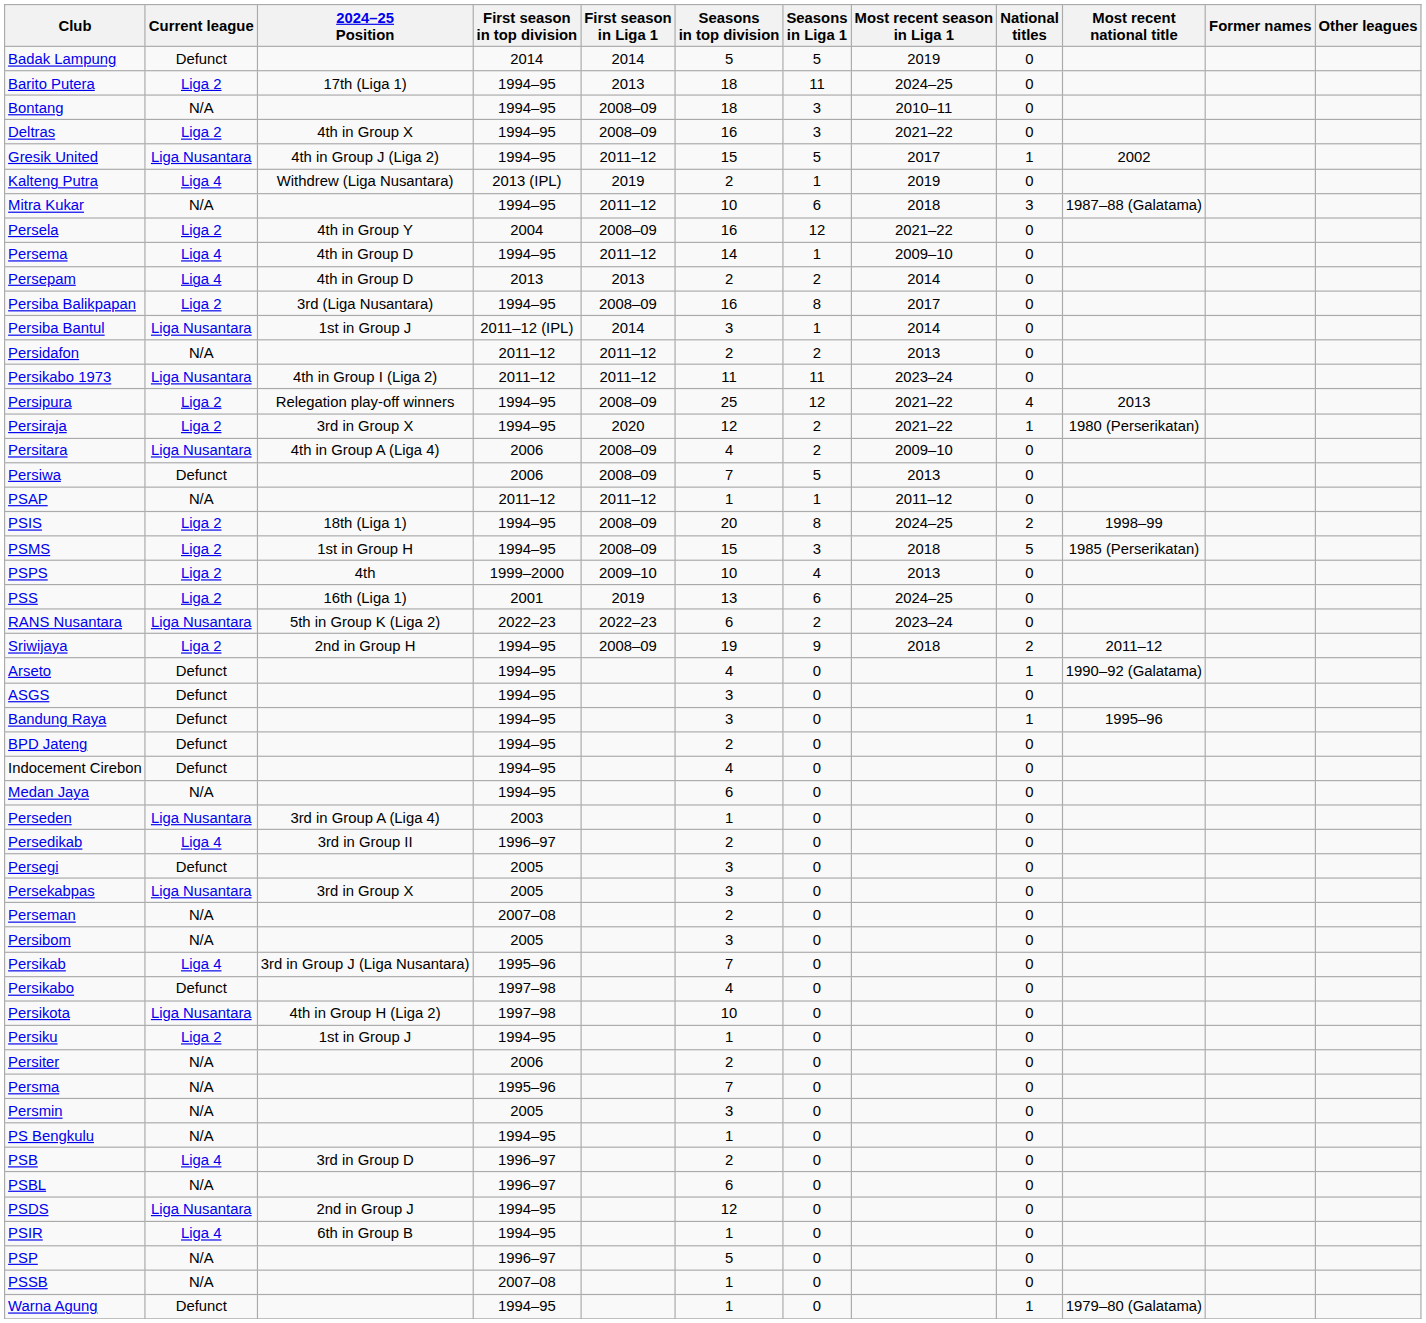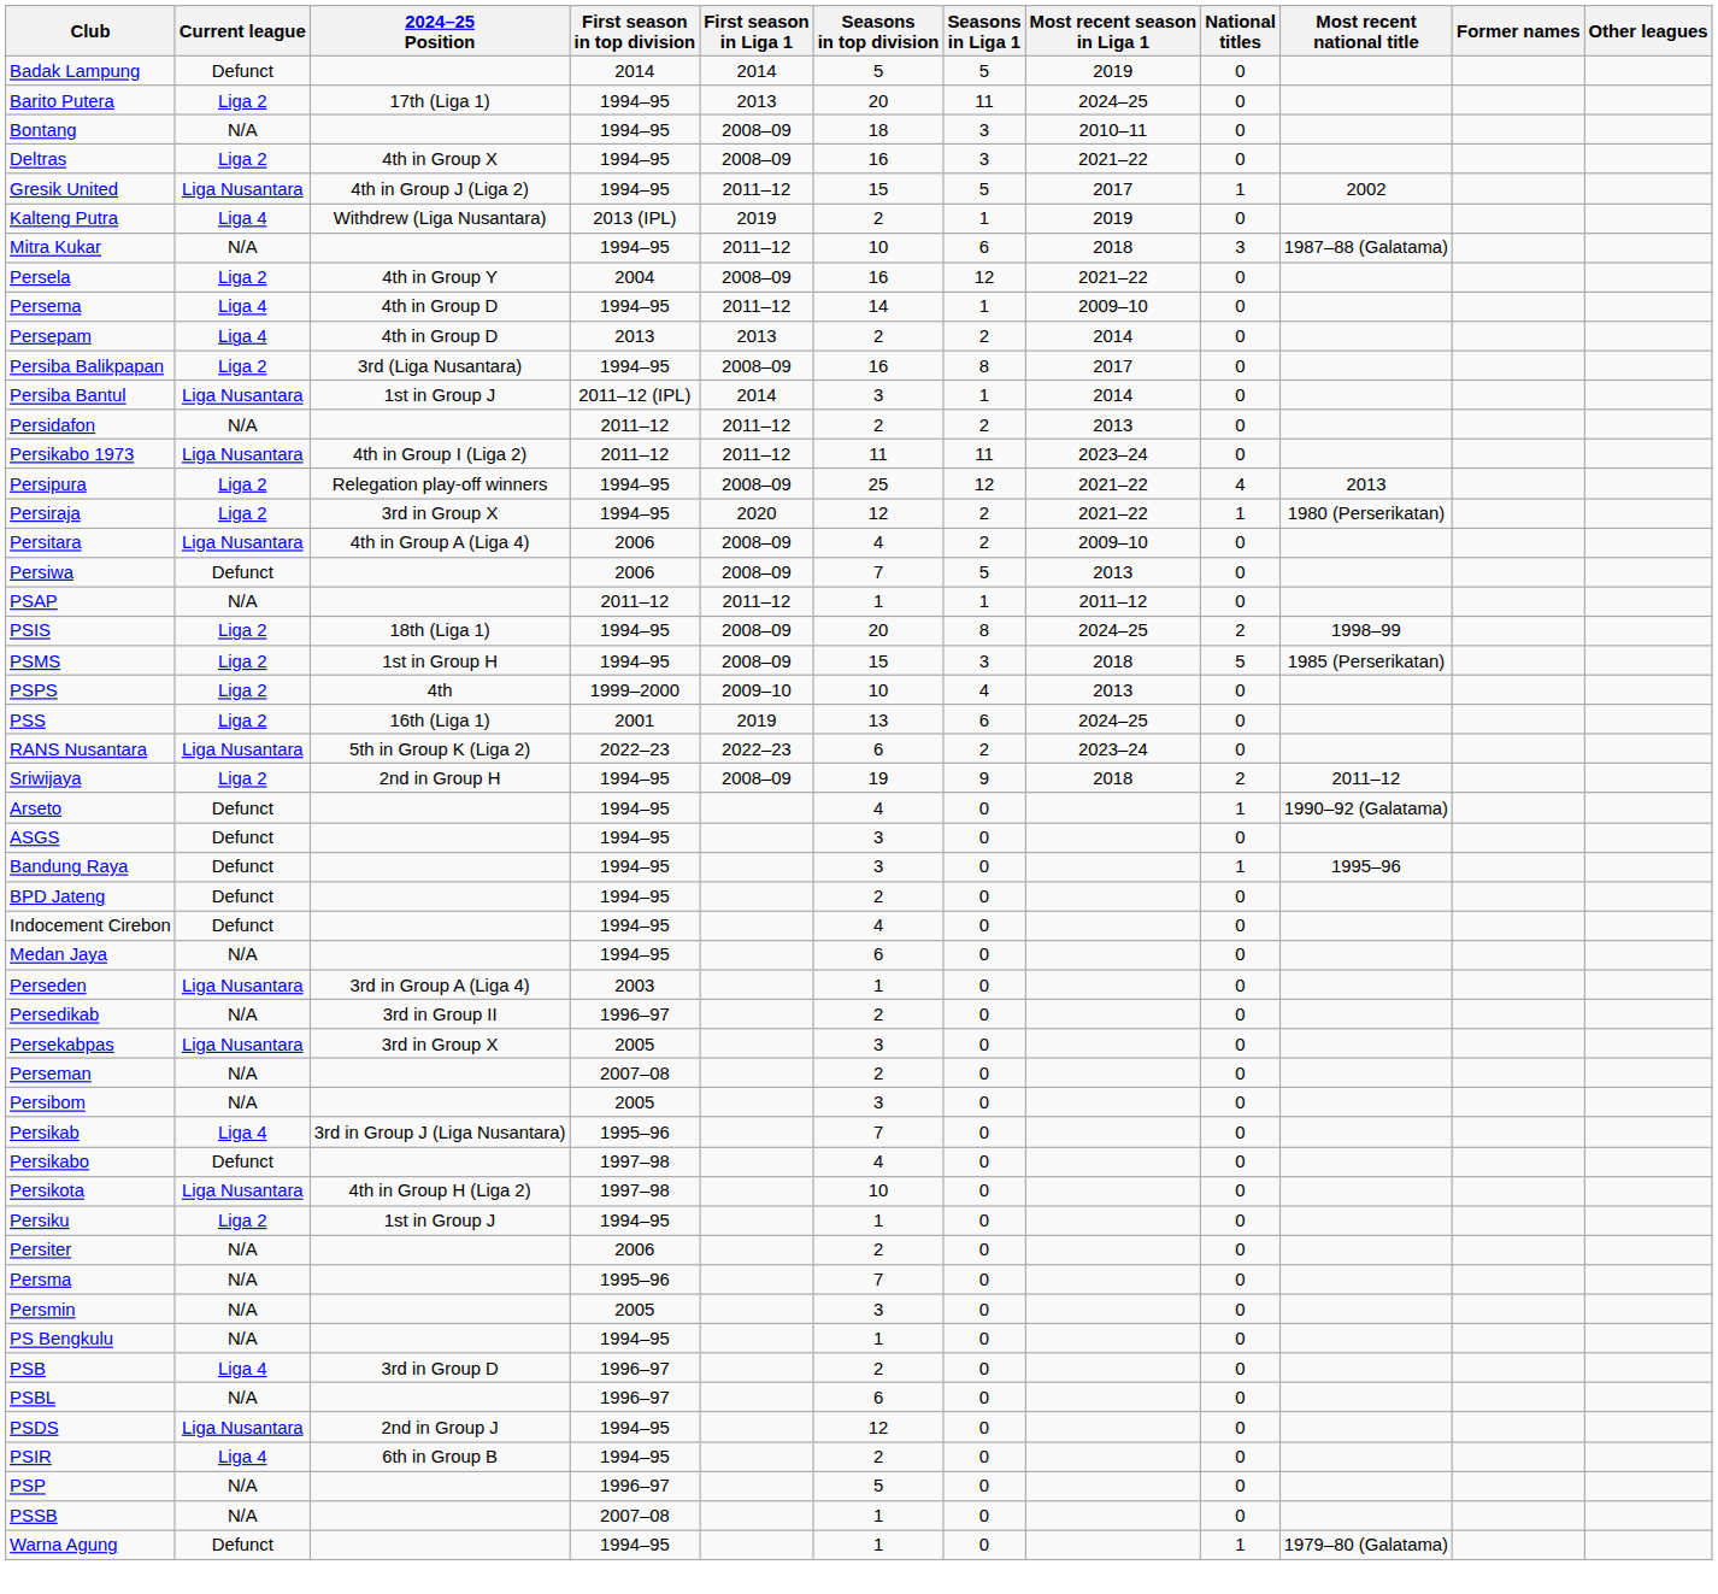 <table class="wikitable sortable" style="text-align: center; font-size: 80%;">
 <tr>
 <th>Club</th>
 <th class="nowrap">Current league</th>
 <th><a href='#'>2024–25</a><br>Position</th>
 <th class="nowrap">First season<br>in top division</th>
 <th class="nowrap">First season<br>in Liga 1</th>
 <th class="nowrap">Seasons<br>in top division</th>
 <th class="nowrap">Seasons<br>in Liga 1</th>
 <th class="nowrap">Most recent season<br>in Liga 1</th>
 <th class="nowrap">National<br>titles</th>
 <th>Most recent<br>national title</th>
 <th class="nowrap">Former names</th>
 <th class="nowrap">Other leagues</th>
 </tr>
 <tr>
 <td style="text-align: left;"><a href='#'>Badak Lampung</a></td>
 <td>Defunct</td>
 <td></td>
 <td>2014</td>
 <td>2014</td>
 <td>5</td>
 <td>5</td>
 <td>2019</td>
 <td>0</td>
 <td></td>
 <td></td>
 <td></td>
 </tr>
 <tr>
 <td style="text-align: left;"><a href='#'>Barito Putera</a></td>
 <td><a href='#'>Liga 2</a></td>
 <td> 17th (Liga 1)</td>
 <td>1994–95</td>
 <td>2013</td>
-<td>18</td>
+<td>20</td>
 <td>11</td>
 <td>2024–25</td>
 <td>0</td>
 <td></td>
 <td></td>
 <td></td>
 </tr>
 <tr>
 <td style="text-align: left;"><a href='#'>Bontang</a></td>
 <td>N/A</td>
 <td></td>
 <td>1994–95</td>
 <td>2008–09</td>
 <td>18</td>
 <td>3</td>
 <td>2010–11</td>
 <td>0</td>
 <td></td>
 <td></td>
 <td></td>
 </tr>
 <tr>
 <td style="text-align: left;"><a href='#'>Deltras</a></td>
 <td><a href='#'>Liga 2</a></td>
 <td>4th in  Group X</td>
 <td>1994–95</td>
 <td>2008–09</td>
 <td>16</td>
 <td>3</td>
 <td>2021–22</td>
 <td>0</td>
 <td></td>
 <td></td>
 <td></td>
 </tr>
 <tr>
 <td style="text-align: left;"><a href='#'>Gresik United</a></td>
 <td><a href='#'>Liga Nusantara</a></td>
 <td> 4th in  Group J (Liga 2)</td>
 <td>1994–95</td>
 <td>2011–12</td>
 <td>15</td>
 <td>5</td>
 <td>2017</td>
 <td>1</td>
 <td>2002</td>
 <td></td>
 <td></td>
 </tr>
 <tr>
 <td style="text-align: left;"><a href='#'>Kalteng Putra</a></td>
 <td><a href='#'>Liga 4</a></td>
 <td> Withdrew (Liga Nusantara)</td>
 <td>2013 (IPL)</td>
 <td>2019</td>
 <td>2</td>
 <td>1</td>
 <td>2019</td>
 <td>0</td>
 <td></td>
 <td></td>
 <td></td>
 </tr>
 <tr>
 <td style="text-align: left;"><a href='#'>Mitra Kukar</a></td>
 <td>N/A</td>
 <td></td>
 <td>1994–95</td>
 <td>2011–12</td>
 <td>10</td>
 <td>6</td>
 <td>2018</td>
 <td>3</td>
 <td style="white-space: nowrap;">1987–88 (Galatama)</td>
 <td></td>
 <td></td>
 </tr>
 <tr>
 <td style="text-align: left;"><a href='#'>Persela</a></td>
 <td><a href='#'>Liga 2</a></td>
 <td>4th in  Group Y</td>
 <td>2004</td>
 <td>2008–09</td>
 <td>16</td>
 <td>12</td>
 <td>2021–22</td>
 <td>0</td>
 <td></td>
 <td></td>
 <td></td>
 </tr>
 <tr>
 <td style="text-align: left;"><a href='#'>Persema</a></td>
 <td><a href='#'>Liga 4</a></td>
 <td>4th in   Group D</td>
 <td>1994–95</td>
 <td>2011–12</td>
 <td>14</td>
 <td>1</td>
 <td>2009–10</td>
 <td>0</td>
 <td></td>
 <td></td>
 <td></td>
 </tr>
 <tr>
 <td style="text-align: left;"><a href='#'>Persepam</a></td>
 <td><a href='#'>Liga 4</a></td>
 <td>4th in   Group D</td>
 <td>2013</td>
 <td>2013</td>
 <td>2</td>
 <td>2</td>
 <td>2014</td>
 <td>0</td>
 <td></td>
 <td></td>
 <td></td>
 </tr>
 <tr>
 <td class="nowrap" style="text-align: left;"><a href='#'>Persiba Balikpapan</a></td>
 <td><a href='#'>Liga 2</a></td>
 <td> 3rd (Liga Nusantara)</td>
 <td>1994–95</td>
 <td>2008–09</td>
 <td>16</td>
 <td>8</td>
 <td>2017</td>
 <td>0</td>
 <td></td>
 <td></td>
 <td></td>
 </tr>
 <tr>
 <td style="text-align: left;"><a href='#'>Persiba Bantul</a></td>
 <td><a href='#'>Liga Nusantara</a></td>
 <td>1st in  Group J</td>
 <td>2011–12 (IPL)</td>
 <td>2014</td>
 <td>3</td>
 <td>1</td>
 <td>2014</td>
 <td>0</td>
 <td></td>
 <td></td>
 <td></td>
 </tr>
 <tr>
 <td style="text-align: left;"><a href='#'>Persidafon</a></td>
 <td>N/A</td>
 <td></td>
 <td>2011–12</td>
 <td>2011–12</td>
 <td>2</td>
 <td>2</td>
 <td>2013</td>
 <td>0</td>
 <td></td>
 <td></td>
 <td></td>
 </tr>
 <tr>
 <td style="text-align: left;"><a href='#'>Persikabo 1973</a></td>
 <td><a href='#'>Liga Nusantara</a></td>
 <td> 4th in  Group I (Liga 2)</td>
 <td>2011–12</td>
 <td>2011–12</td>
 <td>11</td>
 <td>11</td>
 <td>2023–24</td>
 <td>0</td>
 <td></td>
 <td></td>
 <td></td>
 </tr>
 <tr>
 <td style="text-align: left;"><a href='#'>Persipura</a></td>
 <td><a href='#'>Liga 2</a></td>
 <td>Relegation play-off winners</td>
 <td>1994–95</td>
 <td>2008–09</td>
 <td>25</td>
 <td>12</td>
 <td>2021–22</td>
 <td>4</td>
 <td>2013</td>
 <td></td>
 <td></td>
 </tr>
 <tr>
 <td style="text-align: left;"><a href='#'>Persiraja</a></td>
 <td><a href='#'>Liga 2</a></td>
 <td>3rd in  Group X</td>
 <td>1994–95</td>
 <td>2020</td>
 <td>12</td>
 <td>2</td>
 <td>2021–22</td>
 <td>1</td>
 <td>1980 (Perserikatan)</td>
 <td></td>
 <td></td>
 </tr>
 <tr>
 <td style="text-align: left;"><a href='#'>Persitara</a></td>
 <td><a href='#'>Liga Nusantara</a></td>
 <td> 4th in   Group A (Liga 4)</td>
 <td>2006</td>
 <td>2008–09</td>
 <td>4</td>
 <td>2</td>
 <td>2009–10</td>
 <td>0</td>
 <td></td>
 <td></td>
 <td></td>
 </tr>
 <tr>
 <td style="text-align: left;"><a href='#'>Persiwa</a></td>
 <td>Defunct</td>
 <td></td>
 <td>2006</td>
 <td>2008–09</td>
 <td>7</td>
 <td>5</td>
 <td>2013</td>
 <td>0</td>
 <td></td>
 <td></td>
 <td></td>
 </tr>
 <tr>
 <td style="text-align: left;"><a href='#'>PSAP</a></td>
 <td>N/A</td>
 <td></td>
 <td>2011–12</td>
 <td>2011–12</td>
 <td>1</td>
 <td>1</td>
 <td>2011–12</td>
 <td>0</td>
 <td></td>
 <td></td>
 <td></td>
 </tr>
 <tr>
 <td style="text-align: left;"><a href='#'>PSIS</a></td>
 <td><a href='#'>Liga 2</a></td>
 <td> 18th (Liga 1)</td>
 <td>1994–95</td>
 <td>2008–09</td>
 <td>20</td>
 <td>8</td>
 <td>2024–25</td>
 <td>2</td>
 <td>1998–99</td>
 <td></td>
 <td></td>
 </tr>
 <tr>
 <td style="text-align: left;"><a href='#'>PSMS</a></td>
 <td><a href='#'>Liga 2</a></td>
 <td>1st in  Group H</td>
 <td>1994–95</td>
 <td>2008–09</td>
 <td>15</td>
 <td>3</td>
 <td>2018</td>
 <td>5</td>
 <td>1985 (Perserikatan)</td>
 <td></td>
 <td></td>
 </tr>
 <tr>
 <td style="text-align: left;"><a href='#'>PSPS</a></td>
 <td><a href='#'>Liga 2</a></td>
 <td>4th</td>
 <td>1999–2000</td>
 <td>2009–10</td>
 <td>10</td>
 <td>4</td>
 <td>2013</td>
 <td>0</td>
 <td></td>
 <td></td>
 <td></td>
 </tr>
 <tr>
 <td style="text-align: left;"><a href='#'>PSS</a></td>
 <td><a href='#'>Liga 2</a></td>
 <td> 16th (Liga 1)</td>
 <td>2001</td>
 <td>2019</td>
 <td>13</td>
 <td>6</td>
 <td>2024–25</td>
 <td>0</td>
 <td></td>
 <td></td>
 <td></td>
 </tr>
 <tr>
 <td style="text-align: left;"><a href='#'>RANS Nusantara</a></td>
 <td><a href='#'>Liga Nusantara</a></td>
 <td> 5th in  Group K (Liga 2)</td>
 <td>2022–23</td>
 <td>2022–23</td>
 <td>6</td>
 <td>2</td>
 <td>2023–24</td>
 <td>0</td>
 <td></td>
 <td></td>
 <td></td>
 </tr>
 <tr>
 <td style="text-align: left;"><a href='#'>Sriwijaya</a></td>
 <td><a href='#'>Liga 2</a></td>
 <td>2nd in  Group H</td>
 <td>1994–95</td>
 <td>2008–09</td>
 <td>19</td>
 <td>9</td>
 <td>2018</td>
 <td>2</td>
 <td>2011–12</td>
 <td></td>
 <td></td>
 </tr>
 <tr>
 <td style="text-align: left;"><a href='#'>Arseto</a></td>
 <td>Defunct</td>
 <td></td>
 <td>1994–95</td>
 <td></td>
 <td>4</td>
 <td>0</td>
 <td></td>
 <td>1</td>
 <td>1990–92 (Galatama)</td>
 <td></td>
 <td></td>
 </tr>
 <tr>
 <td style="text-align: left;"><a href='#'>ASGS</a></td>
 <td>Defunct</td>
 <td></td>
 <td>1994–95</td>
 <td></td>
 <td>3</td>
 <td>0</td>
 <td></td>
 <td>0</td>
 <td></td>
 <td></td>
 <td></td>
 </tr>
 <tr>
 <td style="text-align: left;"><a href='#'>Bandung Raya</a></td>
 <td>Defunct</td>
 <td></td>
 <td>1994–95</td>
 <td></td>
 <td>3</td>
 <td>0</td>
 <td></td>
 <td>1</td>
 <td>1995–96</td>
 <td></td>
 <td></td>
 </tr>
 <tr>
 <td style="text-align: left;"><a href='#'>BPD Jateng</a></td>
 <td>Defunct</td>
 <td></td>
 <td>1994–95</td>
 <td></td>
 <td>2</td>
 <td>0</td>
 <td></td>
 <td>0</td>
 <td></td>
 <td></td>
 <td></td>
 </tr>
 <tr>
 <td style="text-align: left;">Indocement Cirebon</td>
 <td>Defunct</td>
 <td></td>
 <td>1994–95</td>
 <td></td>
 <td>4</td>
 <td>0</td>
 <td></td>
 <td>0</td>
 <td></td>
 <td></td>
 <td></td>
 </tr>
 <tr>
 <td style="text-align: left;"><a href='#'>Medan Jaya</a></td>
 <td>N/A</td>
 <td></td>
 <td>1994–95</td>
 <td></td>
 <td>6</td>
 <td>0</td>
 <td></td>
 <td>0</td>
 <td></td>
 <td></td>
 <td></td>
 </tr>
 <tr>
 <td style="text-align: left;"><a href='#'>Perseden</a></td>
 <td><a href='#'>Liga Nusantara</a></td>
 <td> 3rd in   Group A (Liga 4)</td>
 <td>2003</td>
 <td></td>
 <td>1</td>
 <td>0</td>
 <td></td>
 <td>0</td>
 <td></td>
 <td></td>
 <td></td>
 </tr>
 <tr>
 <td style="text-align: left;"><a href='#'>Persedikab</a></td>
-<td><a href='#'>Liga 4</a></td>
+<td>N/A</td>
 <td>3rd in   Group II</td>
 <td>1996–97</td>
 <td></td>
 <td>2</td>
-<td>0</td>
-<td></td>
-<td>0</td>
-<td></td>
-<td></td>
-<td></td>
-</tr>
-<tr>
-<td style="text-align: left;"><a href='#'>Persegi</a></td>
-<td>Defunct</td>
-<td></td>
-<td>2005</td>
-<td></td>
-<td>3</td>
 <td>0</td>
 <td></td>
 <td>0</td>
 <td></td>
 <td></td>
 <td></td>
 </tr>
 <tr>
 <td style="text-align: left;"><a href='#'>Persekabpas</a></td>
 <td><a href='#'>Liga Nusantara</a></td>
 <td>3rd in  Group X</td>
 <td>2005</td>
 <td></td>
 <td>3</td>
 <td>0</td>
 <td></td>
 <td>0</td>
 <td></td>
 <td></td>
 <td></td>
 </tr>
 <tr>
 <td style="text-align: left;"><a href='#'>Perseman</a></td>
 <td>N/A</td>
 <td></td>
 <td>2007–08</td>
 <td></td>
 <td>2</td>
 <td>0</td>
 <td></td>
 <td>0</td>
 <td></td>
 <td></td>
 <td></td>
 </tr>
 <tr>
 <td style="text-align: left;"><a href='#'>Persibom</a></td>
 <td>N/A</td>
 <td></td>
 <td>2005</td>
 <td></td>
 <td>3</td>
 <td>0</td>
 <td></td>
 <td>0</td>
 <td></td>
 <td></td>
 <td></td>
 </tr>
 <tr>
 <td style="text-align: left;"><a href='#'>Persikab</a></td>
 <td><a href='#'>Liga 4</a></td>
 <td style="white-space: nowrap;"> 3rd in  Group J (Liga Nusantara)</td>
 <td>1995–96</td>
 <td></td>
 <td>7</td>
 <td>0</td>
 <td></td>
 <td>0</td>
 <td></td>
 <td></td>
 <td></td>
 </tr>
 <tr>
 <td style="text-align: left;"><a href='#'>Persikabo</a></td>
 <td>Defunct</td>
 <td></td>
 <td>1997–98</td>
 <td></td>
 <td>4</td>
 <td>0</td>
 <td></td>
 <td>0</td>
 <td></td>
 <td></td>
 <td></td>
 </tr>
 <tr>
 <td style="text-align: left;"><a href='#'>Persikota</a></td>
 <td><a href='#'>Liga Nusantara</a></td>
 <td> 4th in  Group H (Liga 2)</td>
 <td>1997–98</td>
 <td></td>
 <td>10</td>
 <td>0</td>
 <td></td>
 <td>0</td>
 <td></td>
 <td></td>
 <td></td>
 </tr>
 <tr>
 <td style="text-align: left;"><a href='#'>Persiku</a></td>
 <td><a href='#'>Liga 2</a></td>
 <td>1st in  Group J</td>
 <td>1994–95</td>
 <td></td>
 <td>1</td>
 <td>0</td>
 <td></td>
 <td>0</td>
 <td></td>
 <td></td>
 <td></td>
 </tr>
 <tr>
 <td style="text-align: left;"><a href='#'>Persiter</a></td>
 <td>N/A</td>
 <td></td>
 <td>2006</td>
 <td></td>
 <td>2</td>
 <td>0</td>
 <td></td>
 <td>0</td>
 <td></td>
 <td></td>
 <td></td>
 </tr>
 <tr>
 <td style="text-align: left;"><a href='#'>Persma</a></td>
 <td>N/A</td>
 <td></td>
 <td>1995–96</td>
 <td></td>
 <td>7</td>
 <td>0</td>
 <td></td>
 <td>0</td>
 <td></td>
 <td></td>
 <td></td>
 </tr>
 <tr>
 <td style="text-align: left;"><a href='#'>Persmin</a></td>
 <td>N/A</td>
 <td></td>
 <td>2005</td>
 <td></td>
 <td>3</td>
 <td>0</td>
 <td></td>
 <td>0</td>
 <td></td>
 <td></td>
 <td></td>
 </tr>
 <tr>
 <td style="text-align: left;"><a href='#'>PS Bengkulu</a></td>
 <td>N/A</td>
 <td></td>
 <td>1994–95</td>
 <td></td>
 <td>1</td>
 <td>0</td>
 <td></td>
 <td>0</td>
 <td></td>
 <td></td>
 <td></td>
 </tr>
 <tr>
 <td style="text-align: left;"><a href='#'>PSB</a></td>
 <td><a href='#'>Liga 4</a></td>
 <td>3rd in   Group D</td>
 <td>1996–97</td>
 <td></td>
 <td>2</td>
 <td>0</td>
 <td></td>
 <td>0</td>
 <td></td>
 <td></td>
 <td></td>
 </tr>
 <tr>
 <td style="text-align: left;"><a href='#'>PSBL</a></td>
 <td>N/A</td>
 <td></td>
 <td>1996–97</td>
 <td></td>
 <td>6</td>
 <td>0</td>
 <td></td>
 <td>0</td>
 <td></td>
 <td></td>
 <td></td>
 </tr>
 <tr>
 <td style="text-align: left;"><a href='#'>PSDS</a></td>
 <td><a href='#'>Liga Nusantara</a></td>
 <td>2nd in  Group J</td>
 <td>1994–95</td>
 <td></td>
 <td>12</td>
 <td>0</td>
 <td></td>
 <td>0</td>
 <td></td>
 <td></td>
 <td></td>
 </tr>
 <tr>
 <td style="text-align: left;"><a href='#'>PSIR</a></td>
 <td><a href='#'>Liga 4</a></td>
 <td>6th in   Group B</td>
 <td>1994–95</td>
 <td></td>
-<td>1</td>
+<td>2</td>
 <td>0</td>
 <td></td>
 <td>0</td>
 <td></td>
 <td></td>
 <td></td>
 </tr>
 <tr>
 <td style="text-align: left;"><a href='#'>PSP</a></td>
 <td>N/A</td>
 <td></td>
 <td>1996–97</td>
 <td></td>
 <td>5</td>
 <td>0</td>
 <td></td>
 <td>0</td>
 <td></td>
 <td></td>
 <td></td>
 </tr>
 <tr>
 <td style="text-align: left;"><a href='#'>PSSB</a></td>
 <td>N/A</td>
 <td></td>
 <td>2007–08</td>
 <td></td>
 <td>1</td>
 <td>0</td>
 <td></td>
 <td>0</td>
 <td></td>
 <td></td>
 <td></td>
 </tr>
 <tr>
 <td style="text-align: left;"><a href='#'>Warna Agung</a></td>
 <td>Defunct</td>
 <td></td>
 <td>1994–95</td>
 <td></td>
 <td>1</td>
 <td>0</td>
 <td></td>
 <td>1</td>
 <td>1979–80 (Galatama)</td>
 <td></td>
 <td></td>
 </tr>
 </table>
